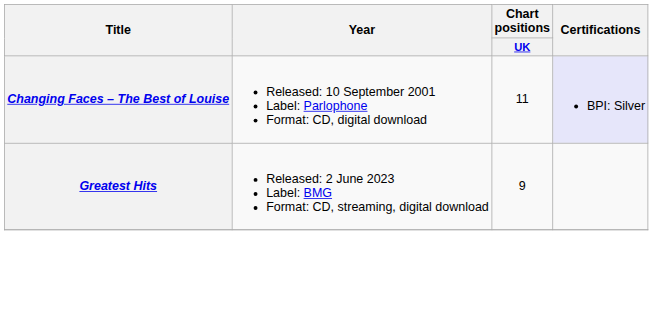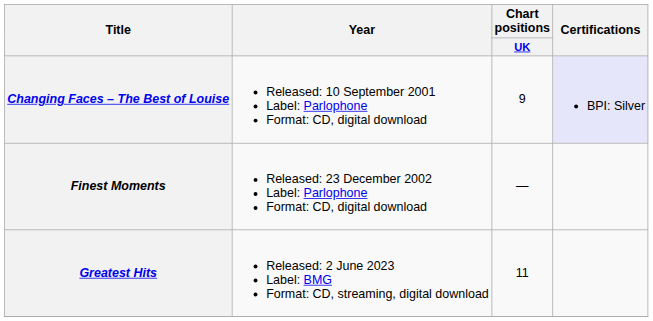 <table class="wikitable plainrowheaders">
 <tr>
 <th rowspan="2">Title</th>
 <th rowspan="2">Year</th>
 <th>Chart positions</th>
 <th rowspan="2">Certifications</th>
 </tr>
 <tr>
 <th style="width:4em;font-size:90%"><a href='#'>UK</a><br></th>
 </tr>
 <tr>
 <th scope="row"><em><a href='#'>Changing Faces – The Best of Louise</a></em></th>
 <td><br><ul><li>Released: 10 September 2001</li><li>Label: <a href='#'>Parlophone</a></li><li>Format: CD, digital download</li></ul></td>
-<td style="text-align:center;">11</td>
+<td style="text-align:center;">9</td>
 <td style="background: lavender;"><br><ul><li>BPI: Silver</li></ul></td>
+</tr>
+<tr>
+<th scope="row"><em>Finest Moments</em></th>
+<td><br><ul><li>Released: 23 December 2002</li><li>Label: <a href='#'>Parlophone</a></li><li>Format: CD, digital download</li></ul></td>
+<td style="text-align:center;">—</td>
+<td></td>
 </tr>
 <tr>
 <th scope="row"><em><a href='#'>Greatest Hits</a></em></th>
 <td><br><ul><li>Released: 2 June 2023</li><li>Label: <a href='#'>BMG</a></li><li>Format: CD, streaming, digital download</li></ul></td>
-<td style="text-align:center;">9</td>
+<td style="text-align:center;">11</td>
 <td></td>
 </tr>
 <tr>
 </tr>
 </table>
